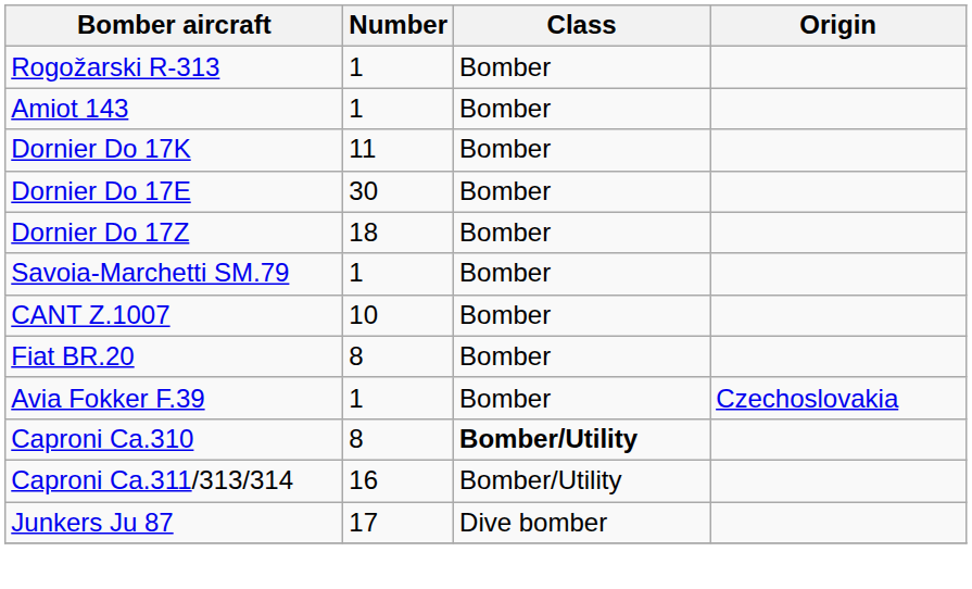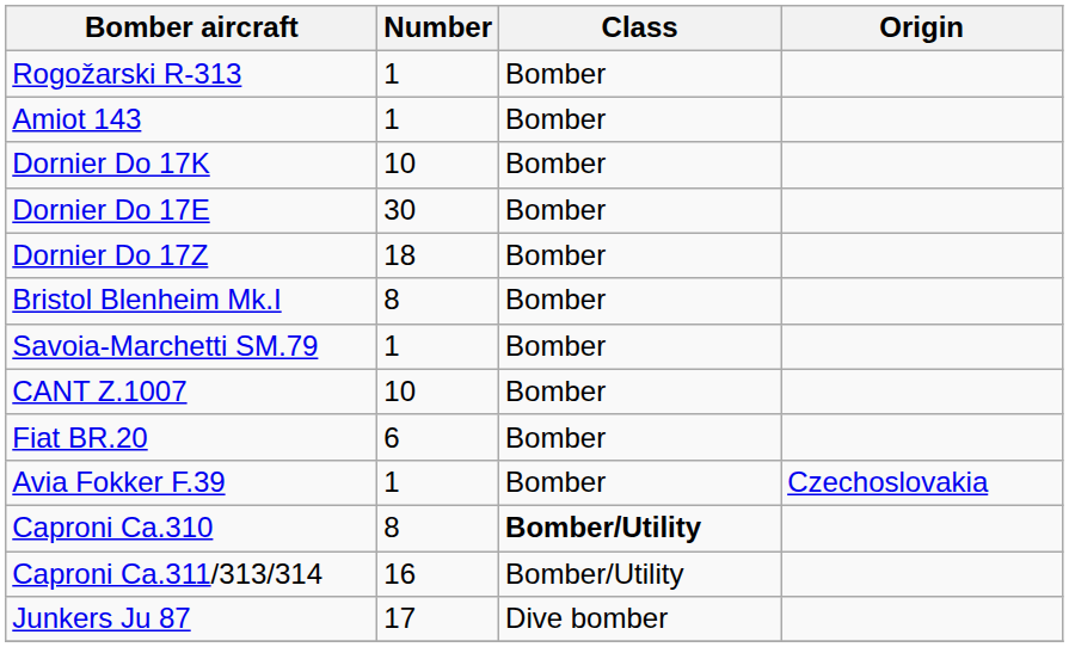 <table class="wikitable sortable">
 <tr>
 <th width="200pt">Bomber aircraft</th>
 <th width="50pt">Number</th>
 <th width="150pt">Class</th>
 <th width="150pt">Origin</th>
 </tr>
 <tr>
 <td><a href='#'>Rogožarski R-313</a></td>
 <td>1</td>
 <td>Bomber</td>
 <td></td>
 </tr>
 <tr>
 <td><a href='#'>Amiot 143</a></td>
 <td>1</td>
 <td>Bomber</td>
 <td></td>
 </tr>
 <tr>
 <td><a href='#'>Dornier Do 17K</a></td>
-<td>11</td>
+<td>10</td>
 <td>Bomber</td>
 <td></td>
 </tr>
 <tr>
 <td><a href='#'>Dornier Do 17E</a></td>
 <td>30</td>
 <td>Bomber</td>
 <td></td>
 </tr>
 <tr>
 <td><a href='#'>Dornier Do 17Z</a></td>
 <td>18</td>
+<td>Bomber</td>
+<td></td>
+</tr>
+<tr>
+<td><a href='#'>Bristol Blenheim Mk.I</a></td>
+<td>8</td>
 <td>Bomber</td>
 <td></td>
 </tr>
 <tr>
 <td><a href='#'>Savoia-Marchetti SM.79</a></td>
 <td>1</td>
 <td>Bomber</td>
 <td></td>
 </tr>
 <tr>
 <td><a href='#'>CANT Z.1007</a></td>
 <td>10</td>
 <td>Bomber</td>
 <td></td>
 </tr>
 <tr>
 <td><a href='#'>Fiat BR.20</a></td>
-<td>8</td>
+<td>6</td>
 <td>Bomber</td>
 <td></td>
 </tr>
 <tr>
 <td><a href='#'>Avia Fokker F.39</a></td>
 <td>1</td>
 <td>Bomber</td>
 <td> <a href='#'>Czechoslovakia</a></td>
 </tr>
 <tr>
 <td><a href='#'>Caproni Ca.310</a></td>
 <td>8</td>
 <td><strong>Bomber/Utility</strong></td>
 <td></td>
 </tr>
 <tr>
 <td><a href='#'>Caproni Ca.311</a>/313/314</td>
 <td>16</td>
 <td>Bomber/Utility</td>
 <td></td>
 </tr>
 <tr |>
 <td><a href='#'>Junkers Ju 87</a></td>
 <td>17</td>
 <td>Dive bomber</td>
 <td></td>
 </tr>
 <tr>
 </tr>
 </table>
